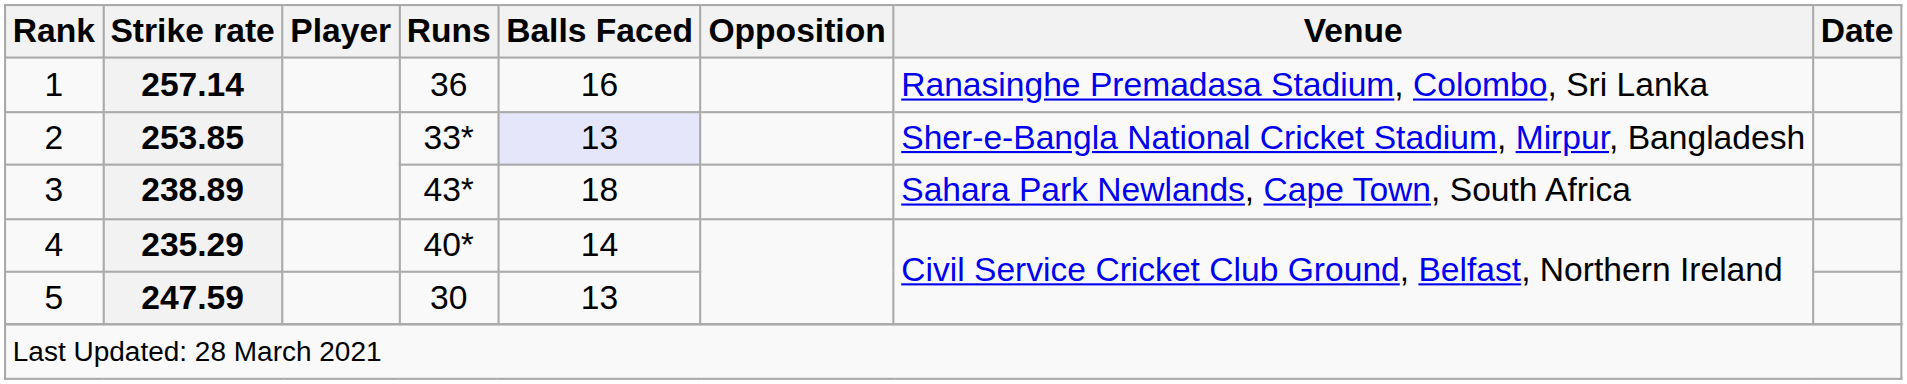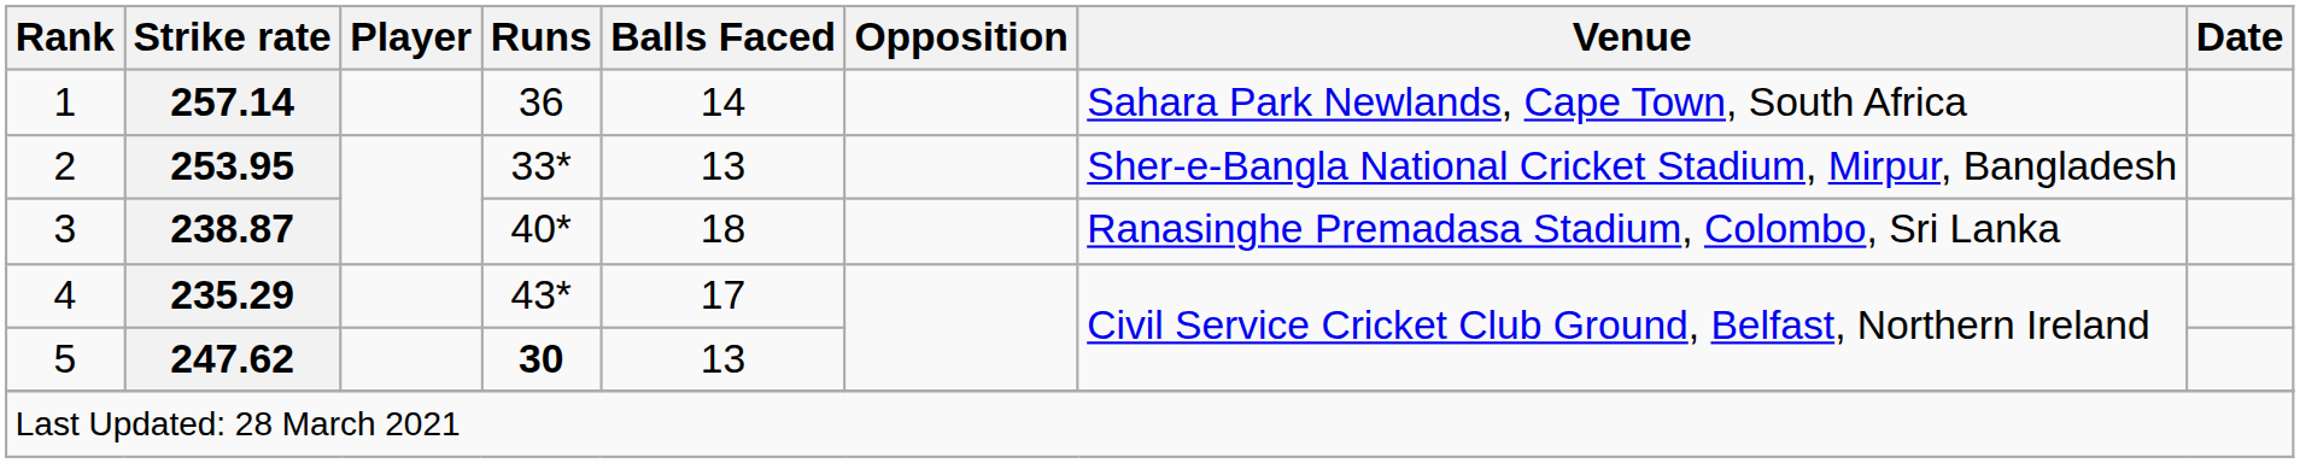 <table class="wikitable plainrowheaders sortable">
 <tr>
 <th scope=col>Rank</th>
 <th scope=col>Strike rate</th>
 <th scope=col>Player</th>
 <th scope=col>Runs</th>
 <th scope=col>Balls Faced</th>
 <th scope=col>Opposition</th>
 <th scope=col>Venue</th>
 <th scope=col>Date</th>
 </tr>
 <tr>
 <td align=center>1</td>
 <th scope=row style=text-align:center;>257.14</th>
 <td></td>
 <td align=center>36</td>
-<td align=center>16</td>
+<td align=center>14</td>
 <td></td>
-<td><a href='#'>Ranasinghe Premadasa Stadium</a>, <a href='#'>Colombo</a>, Sri Lanka</td>
+<td><a href='#'>Sahara Park Newlands</a>, <a href='#'>Cape Town</a>, South Africa</td>
 <td> </td>
 </tr>
 <tr>
 <td align=center>2</td>
-<th scope=row style=text-align:center;>253.85</th>
+<th scope=row style=text-align:center;>253.95</th>
 <td rowspan=2> </td>
 <td align=center>33*</td>
-<td align=center style="background: lavender;">13</td>
+<td align=center>13</td>
 <td></td>
 <td><a href='#'>Sher-e-Bangla National Cricket Stadium</a>, <a href='#'>Mirpur</a>, Bangladesh</td>
 <td></td>
 </tr>
 <tr>
 <td align=center>3</td>
-<th scope=row style=text-align:center;>238.89</th>
-<td align=center>43*</td>
+<th scope=row style=text-align:center;>238.87</th>
+<td align=center>40*</td>
 <td align=center>18</td>
 <td></td>
-<td><a href='#'>Sahara Park Newlands</a>, <a href='#'>Cape Town</a>, South Africa</td>
+<td><a href='#'>Ranasinghe Premadasa Stadium</a>, <a href='#'>Colombo</a>, Sri Lanka</td>
 <td></td>
 </tr>
 <tr>
 <td align=center>4</td>
 <th scope=row style=text-align:center;>235.29</th>
 <td></td>
-<td align=center>40*</td>
-<td align=center>14</td>
+<td align=center>43*</td>
+<td align=center>17</td>
 <td rowspan=2></td>
 <td rowspan=2><a href='#'>Civil Service Cricket Club Ground</a>, <a href='#'>Belfast</a>, Northern Ireland</td>
 <td></td>
 </tr>
 <tr>
 <td align=center>5</td>
-<th scope=row style=text-align:center;>247.59</th>
+<th scope=row style=text-align:center;>247.62</th>
 <td></td>
-<td align=center>30</td>
+<td align=center><strong>30</strong></td>
 <td align=center>13</td>
 <td></td>
 </tr>
 <tr>
 </tr>
 <tr class=sortbottom>
 <td colspan=8><small>Last Updated: 28 March 2021</small></td>
 </tr>
 </table>
